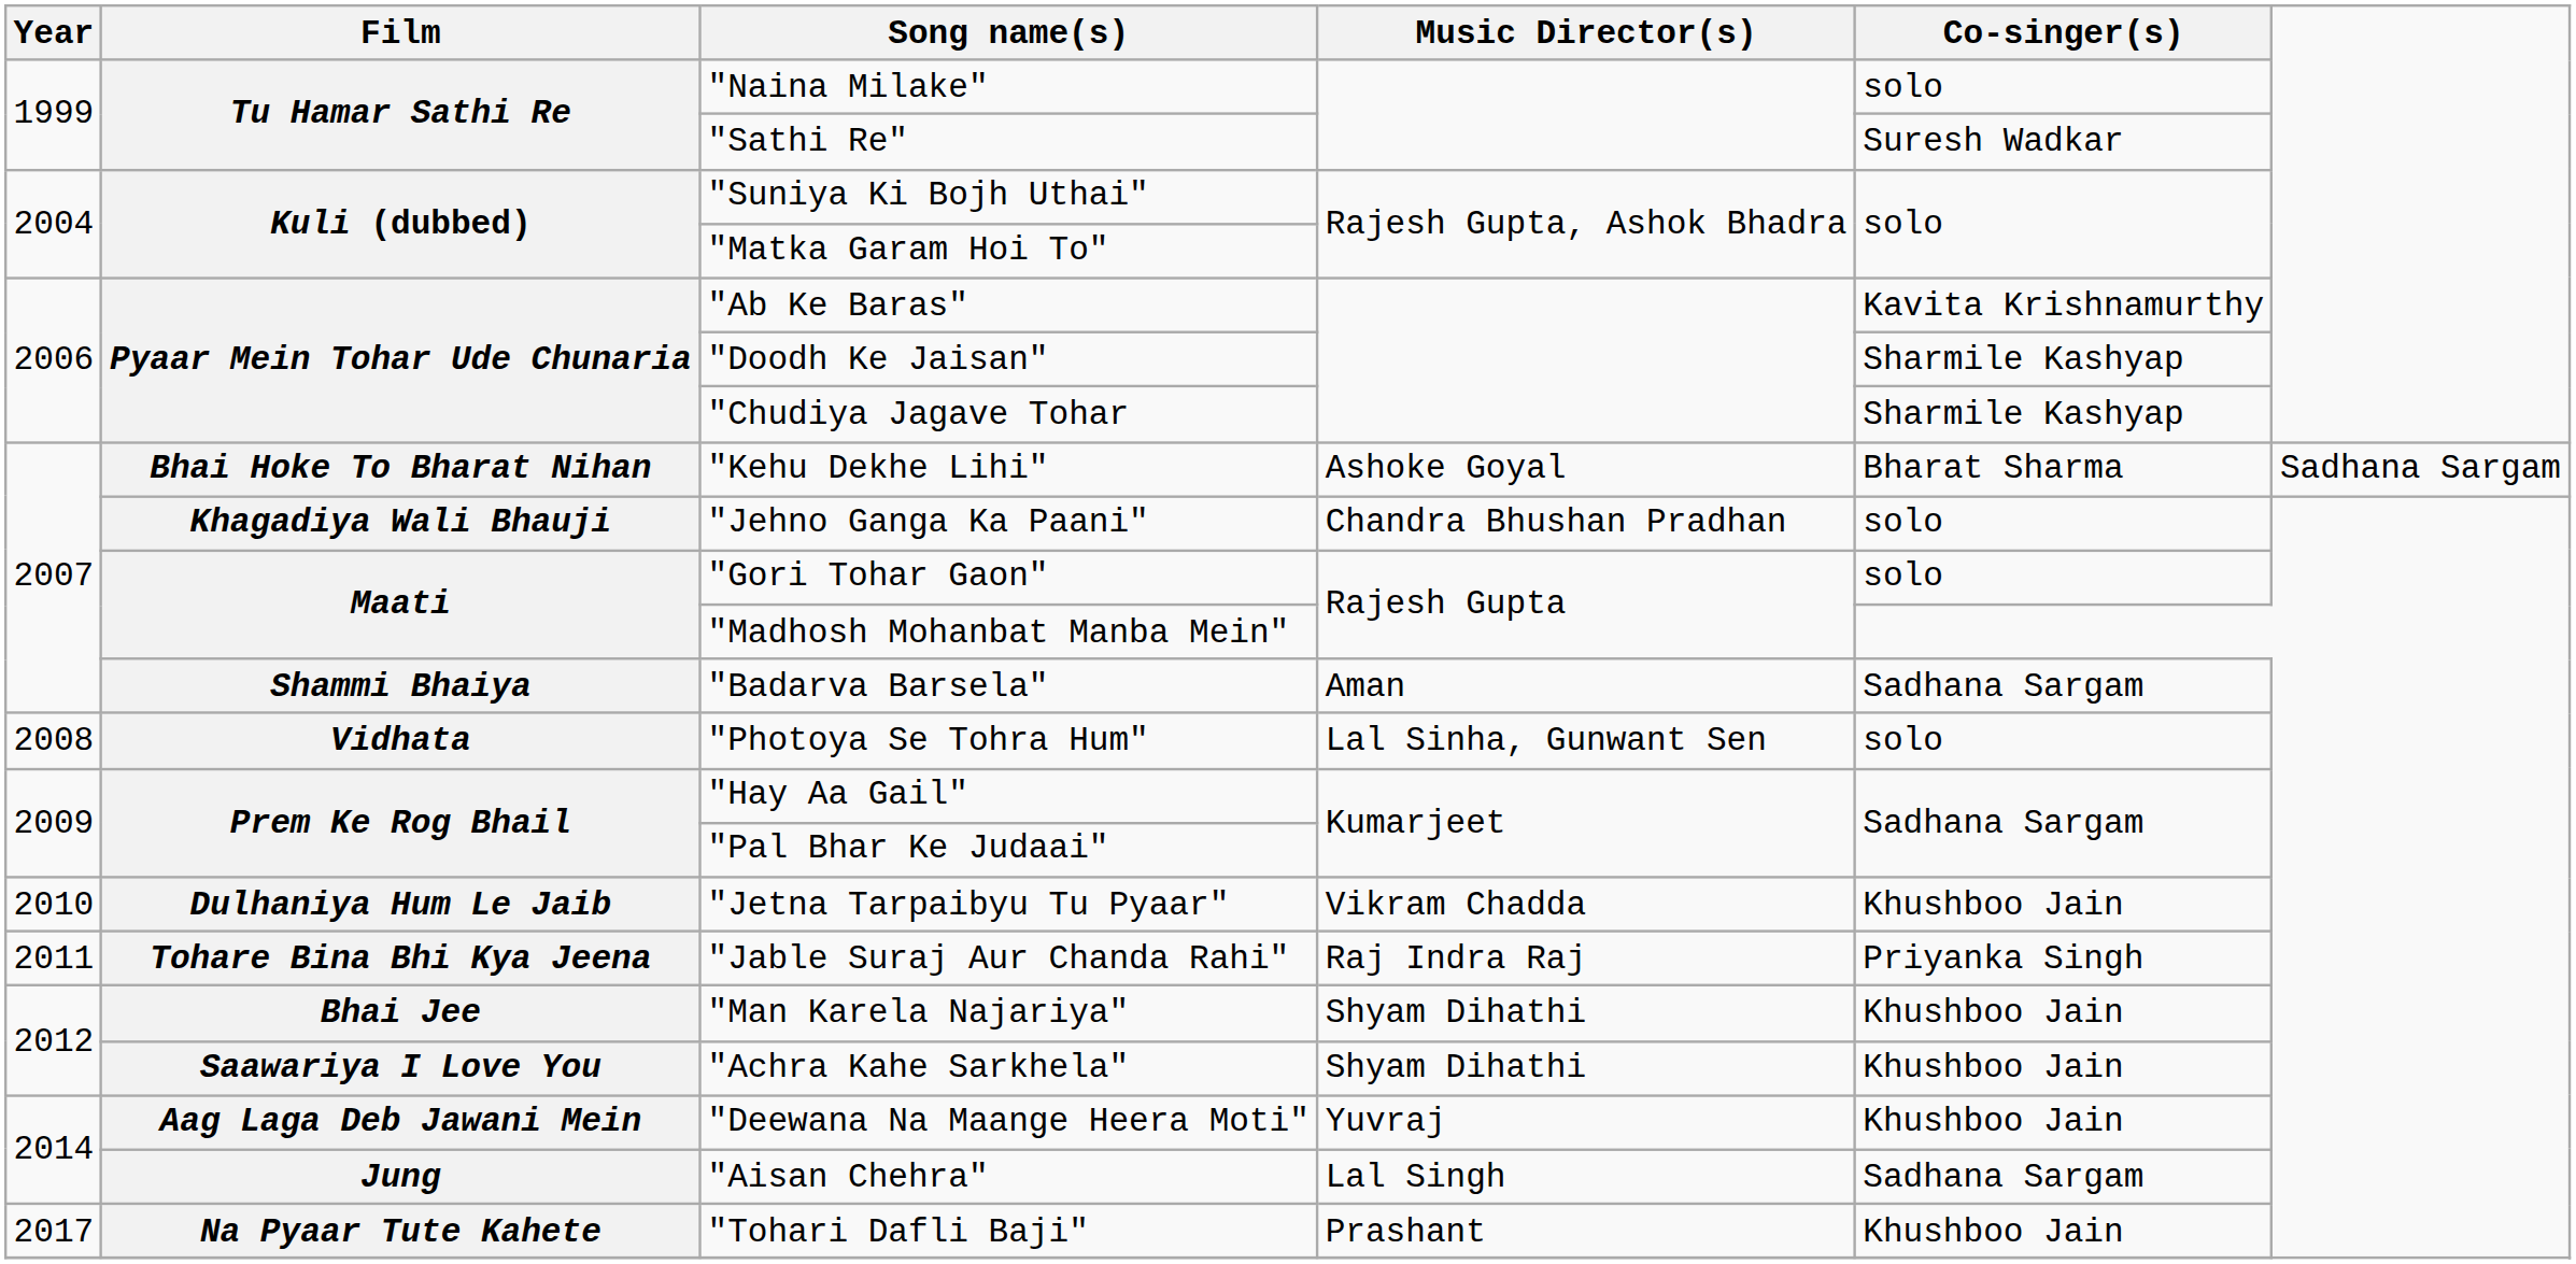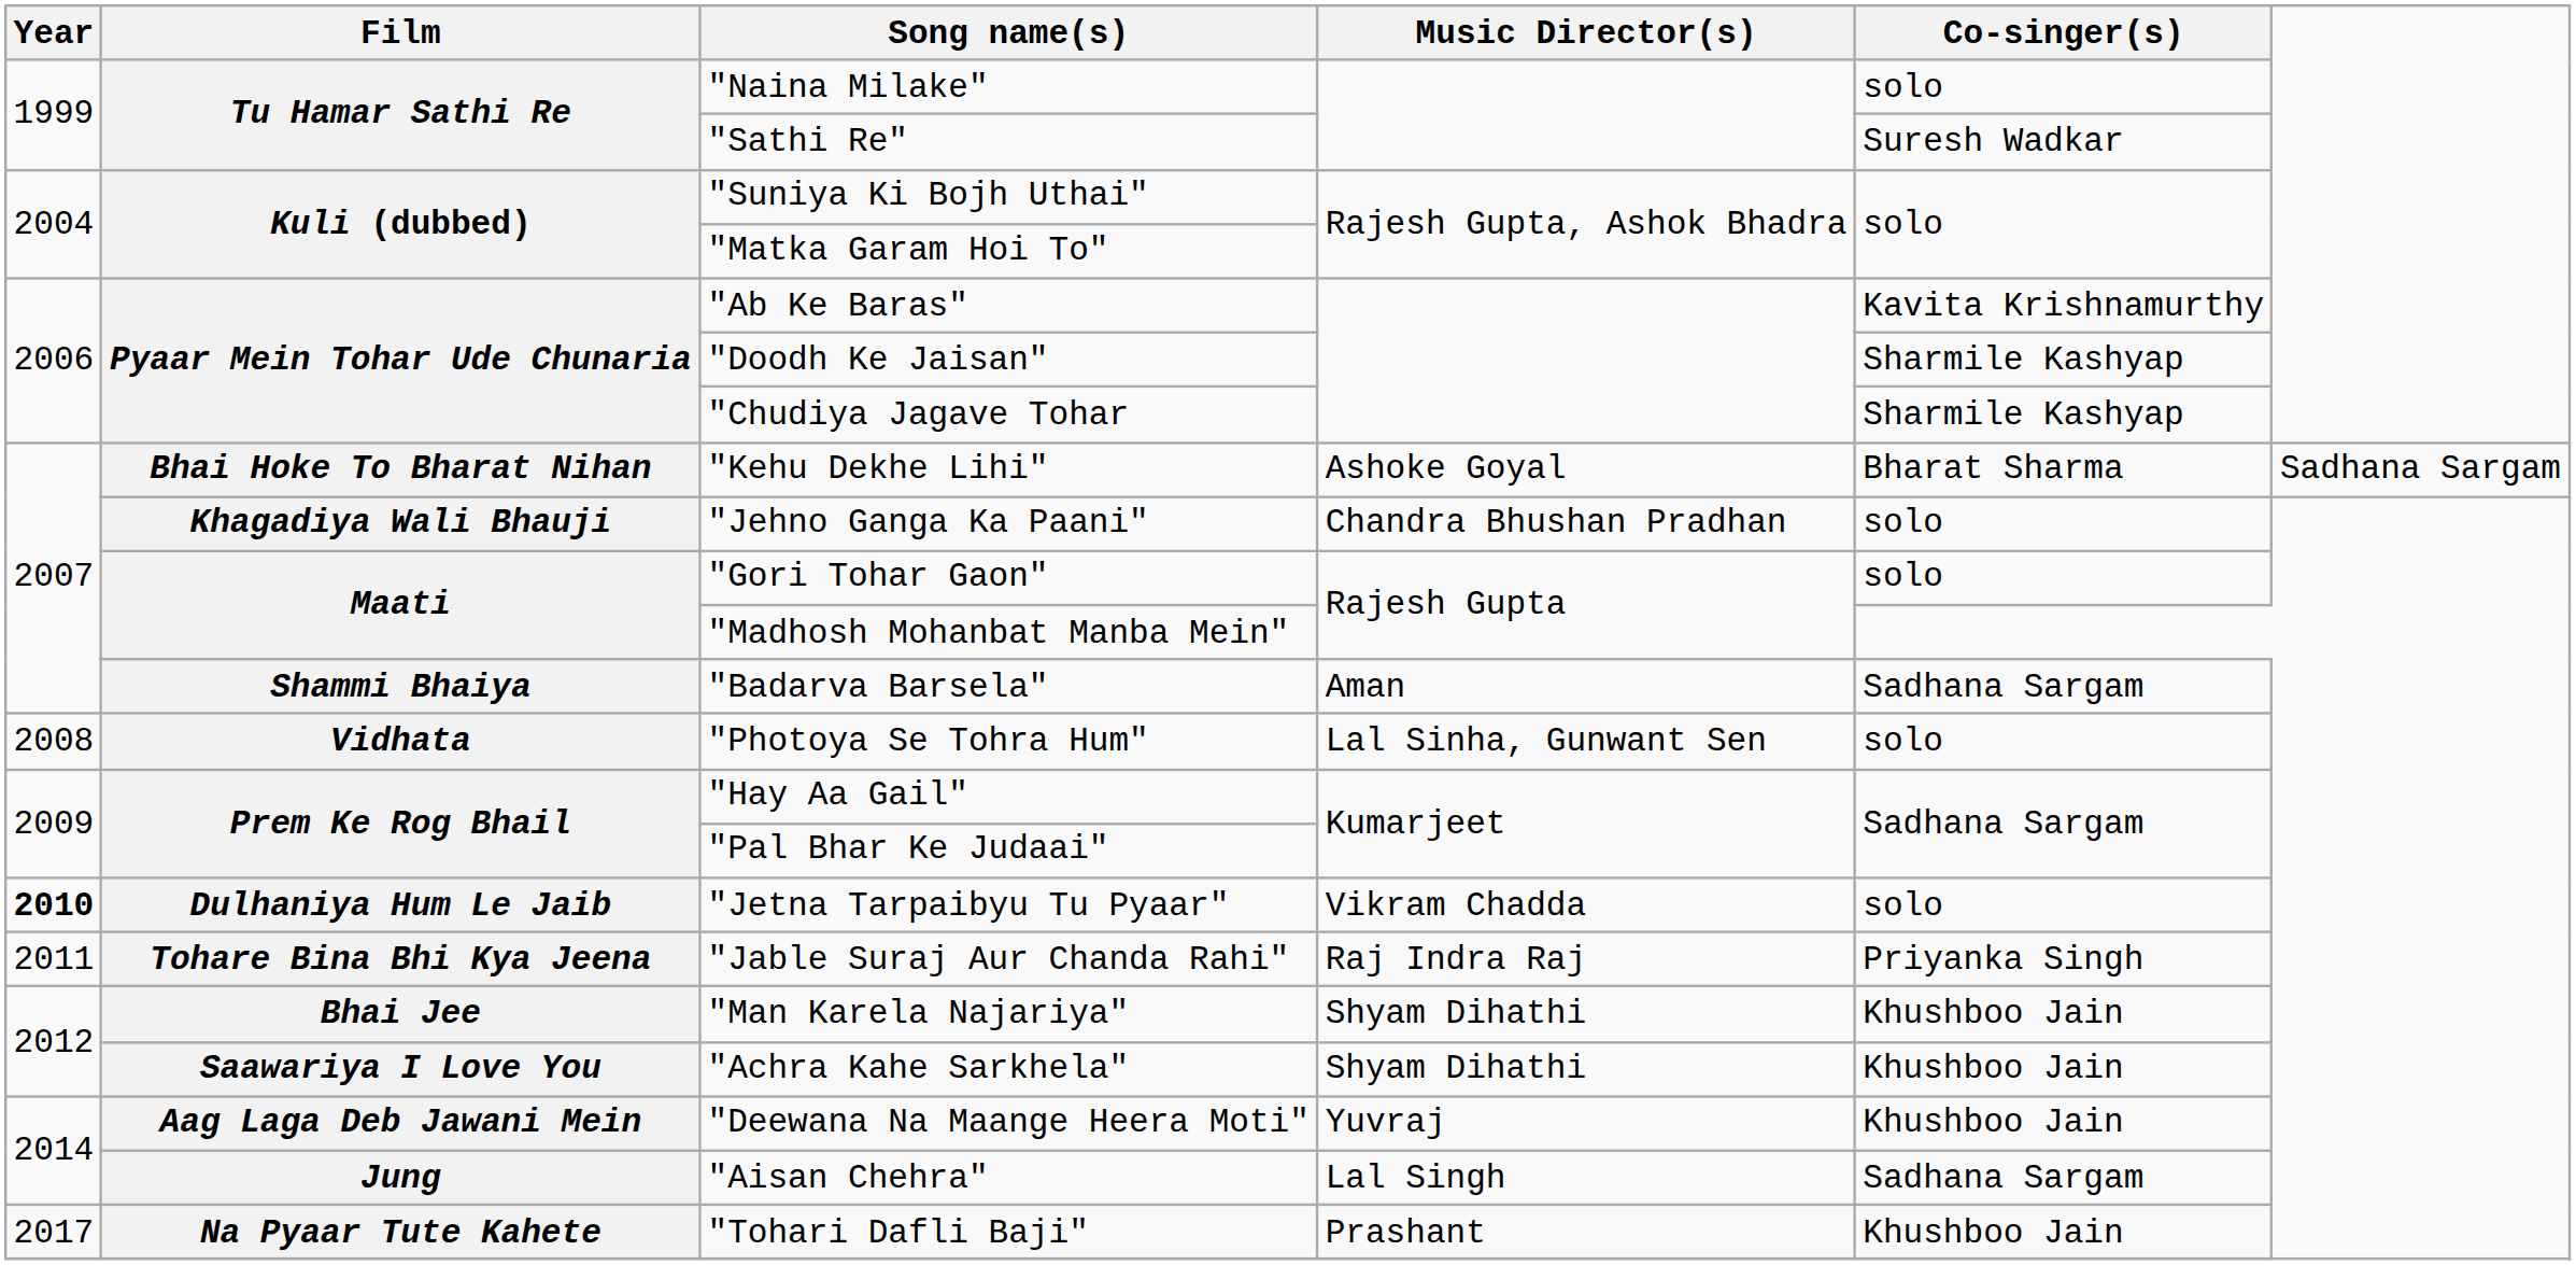 <table class="wikitable sortable">
 <tr>
 <th>Year</th>
 <th>Film</th>
 <th>Song name(s)</th>
 <th>Music Director(s)</th>
 <th>Co-singer(s)</th>
 </tr>
 <tr>
 <td rowspan=2>1999</td>
 <th rowspan=2><em>Tu Hamar Sathi Re</em></th>
 <td>"Naina Milake"</td>
 <td rowspan=2></td>
 <td>solo</td>
 </tr>
 <tr>
 <td>"Sathi Re"</td>
 <td>Suresh Wadkar</td>
 </tr>
 <tr>
 <td rowspan=2>2004</td>
 <th rowspan=2><em>Kuli</em> (dubbed)</th>
 <td>"Suniya Ki Bojh Uthai"</td>
 <td rowspan=2>Rajesh Gupta, Ashok Bhadra</td>
 <td rowspan=2>solo</td>
 </tr>
 <tr>
 <td>"Matka Garam Hoi To"</td>
 </tr>
 <tr>
 <td rowspan=3>2006</td>
 <th rowspan=3><em>Pyaar Mein Tohar Ude Chunaria</em></th>
 <td>"Ab Ke Baras"</td>
 <td rowspan=3></td>
 <td>Kavita Krishnamurthy</td>
 </tr>
 <tr>
 <td>"Doodh Ke Jaisan"</td>
 <td>Sharmile Kashyap</td>
 </tr>
 <tr>
 <td>"Chudiya Jagave Tohar</td>
 <td>Sharmile Kashyap</td>
 </tr>
 <tr>
 <td rowspan=5>2007</td>
 <th><em>Bhai Hoke To Bharat Nihan</em></th>
 <td>"Kehu Dekhe Lihi"</td>
 <td>Ashoke Goyal</td>
 <td>Bharat Sharma</td>
 <td>Sadhana Sargam</td>
 </tr>
 <tr>
 <th><em>Khagadiya Wali Bhauji</em></th>
 <td>"Jehno Ganga Ka Paani"</td>
 <td>Chandra Bhushan Pradhan</td>
 <td>solo</td>
 </tr>
 <tr>
 <th rowspan=2><em>Maati</em></th>
 <td>"Gori Tohar Gaon"</td>
 <td rowspan=2>Rajesh Gupta</td>
 <td>solo</td>
 </tr>
 <tr>
 <td>"Madhosh Mohanbat Manba Mein"</td>
 </tr>
 <tr>
 <th><em>Shammi Bhaiya</em></th>
 <td>"Badarva Barsela"</td>
 <td>Aman</td>
 <td>Sadhana Sargam</td>
 </tr>
 <tr>
 <td>2008</td>
 <th><em>Vidhata</em></th>
 <td>"Photoya Se Tohra Hum"</td>
 <td>Lal Sinha, Gunwant Sen</td>
 <td>solo</td>
 </tr>
 <tr>
 <td rowspan=2>2009</td>
 <th rowspan=2><em>Prem Ke Rog Bhail</em></th>
 <td>"Hay Aa Gail"</td>
 <td rowspan=2>Kumarjeet</td>
 <td rowspan=2>Sadhana Sargam</td>
 </tr>
 <tr>
 <td>"Pal Bhar Ke Judaai"</td>
 </tr>
 <tr>
-<td>2010</td>
+<td><strong>2010</strong></td>
 <th><em>Dulhaniya Hum Le Jaib</em></th>
 <td>"Jetna Tarpaibyu Tu Pyaar"</td>
 <td>Vikram Chadda</td>
-<td>Khushboo Jain</td>
+<td>solo</td>
 </tr>
 <tr>
 <td>2011</td>
 <th><em>Tohare Bina Bhi Kya Jeena</em></th>
 <td>"Jable Suraj Aur Chanda Rahi"</td>
 <td>Raj Indra Raj</td>
 <td>Priyanka Singh</td>
 </tr>
 <tr>
 <td rowspan=2>2012</td>
 <th><em>Bhai Jee</em></th>
 <td>"Man Karela Najariya"</td>
 <td>Shyam Dihathi</td>
 <td>Khushboo Jain</td>
 </tr>
 <tr>
 <th><em>Saawariya I Love You</em></th>
 <td>"Achra Kahe Sarkhela"</td>
 <td>Shyam Dihathi</td>
 <td>Khushboo Jain</td>
 </tr>
 <tr>
 <td rowspan=2>2014</td>
 <th><em>Aag Laga Deb Jawani Mein</em></th>
 <td>"Deewana Na Maange Heera Moti"</td>
 <td>Yuvraj</td>
 <td>Khushboo Jain</td>
 </tr>
 <tr>
 <th><em>Jung</em></th>
 <td>"Aisan Chehra"</td>
 <td>Lal Singh</td>
 <td>Sadhana Sargam</td>
 </tr>
 <tr>
 <td>2017</td>
 <th><em>Na Pyaar Tute Kahete</em></th>
 <td>"Tohari Dafli Baji"</td>
 <td>Prashant</td>
 <td>Khushboo Jain</td>
 </tr>
 <tr>
 </tr>
 </table>
